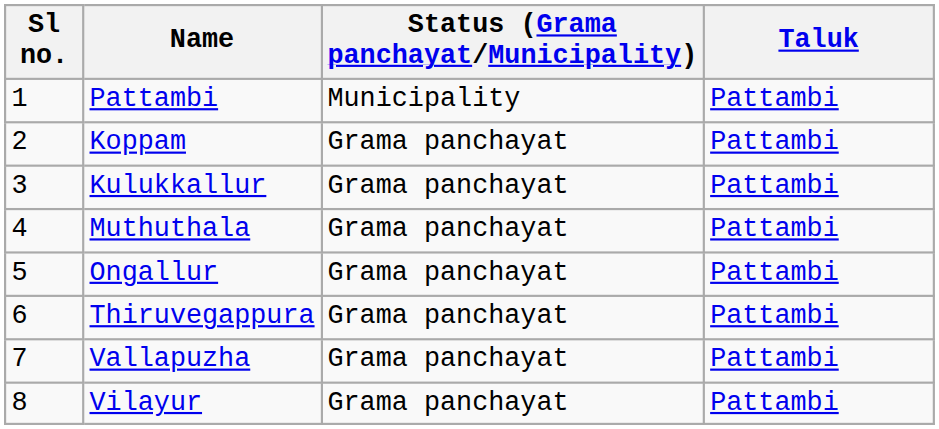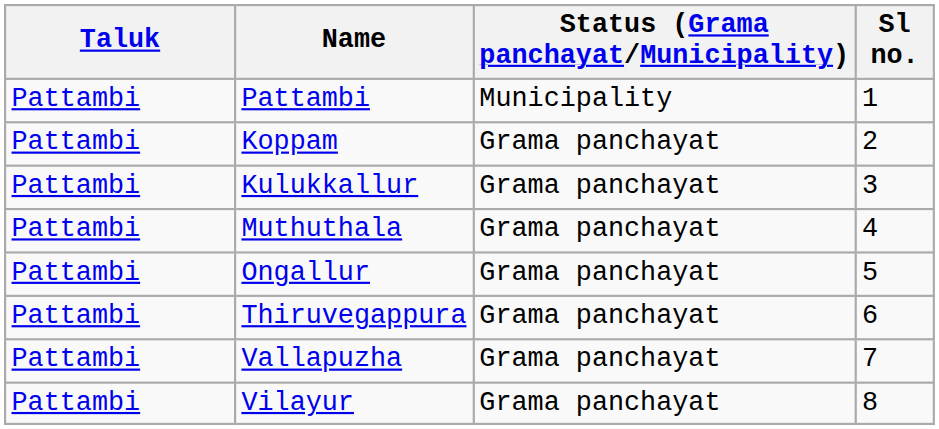 <table class="wikitable sortable" style="font-size: 95%;">
 <tr>
-<th width="30px">Sl no.</th>
+<th width="100px"><a href='#'>Taluk</a></th>
 <th width="100px">Name</th>
 <th width="130px">Status (<a href='#'>Grama panchayat</a>/<a href='#'>Municipality</a>)</th>
-<th width="100px"><a href='#'>Taluk</a></th>
+<th width="30px">Sl no.</th>
 </tr>
 <tr>
-<td>1</td>
+<td><a href='#'>Pattambi</a></td>
 <td><a href='#'>Pattambi</a></td>
 <td>Municipality</td>
-<td><a href='#'>Pattambi</a></td>
+<td>1</td>
 </tr>
 <tr>
-<td>2</td>
+<td><a href='#'>Pattambi</a></td>
 <td><a href='#'>Koppam</a></td>
 <td>Grama panchayat</td>
-<td><a href='#'>Pattambi</a></td>
+<td>2</td>
 </tr>
 <tr>
-<td>3</td>
+<td><a href='#'>Pattambi</a></td>
 <td><a href='#'>Kulukkallur</a></td>
 <td>Grama panchayat</td>
-<td><a href='#'>Pattambi</a></td>
+<td>3</td>
 </tr>
 <tr>
-<td>4</td>
+<td><a href='#'>Pattambi</a></td>
 <td><a href='#'>Muthuthala</a></td>
 <td>Grama panchayat</td>
-<td><a href='#'>Pattambi</a></td>
+<td>4</td>
 </tr>
 <tr>
-<td>5</td>
+<td><a href='#'>Pattambi</a></td>
 <td><a href='#'>Ongallur</a></td>
 <td>Grama panchayat</td>
-<td><a href='#'>Pattambi</a></td>
+<td>5</td>
 </tr>
 <tr>
-<td>6</td>
+<td><a href='#'>Pattambi</a></td>
 <td><a href='#'>Thiruvegappura</a></td>
 <td>Grama panchayat</td>
-<td><a href='#'>Pattambi</a></td>
+<td>6</td>
 </tr>
 <tr>
-<td>7</td>
+<td><a href='#'>Pattambi</a></td>
 <td><a href='#'>Vallapuzha</a></td>
 <td>Grama panchayat</td>
-<td><a href='#'>Pattambi</a></td>
+<td>7</td>
 </tr>
 <tr>
-<td>8</td>
+<td><a href='#'>Pattambi</a></td>
 <td><a href='#'>Vilayur</a></td>
 <td>Grama panchayat</td>
-<td><a href='#'>Pattambi</a></td>
+<td>8</td>
 </tr>
 </table>
